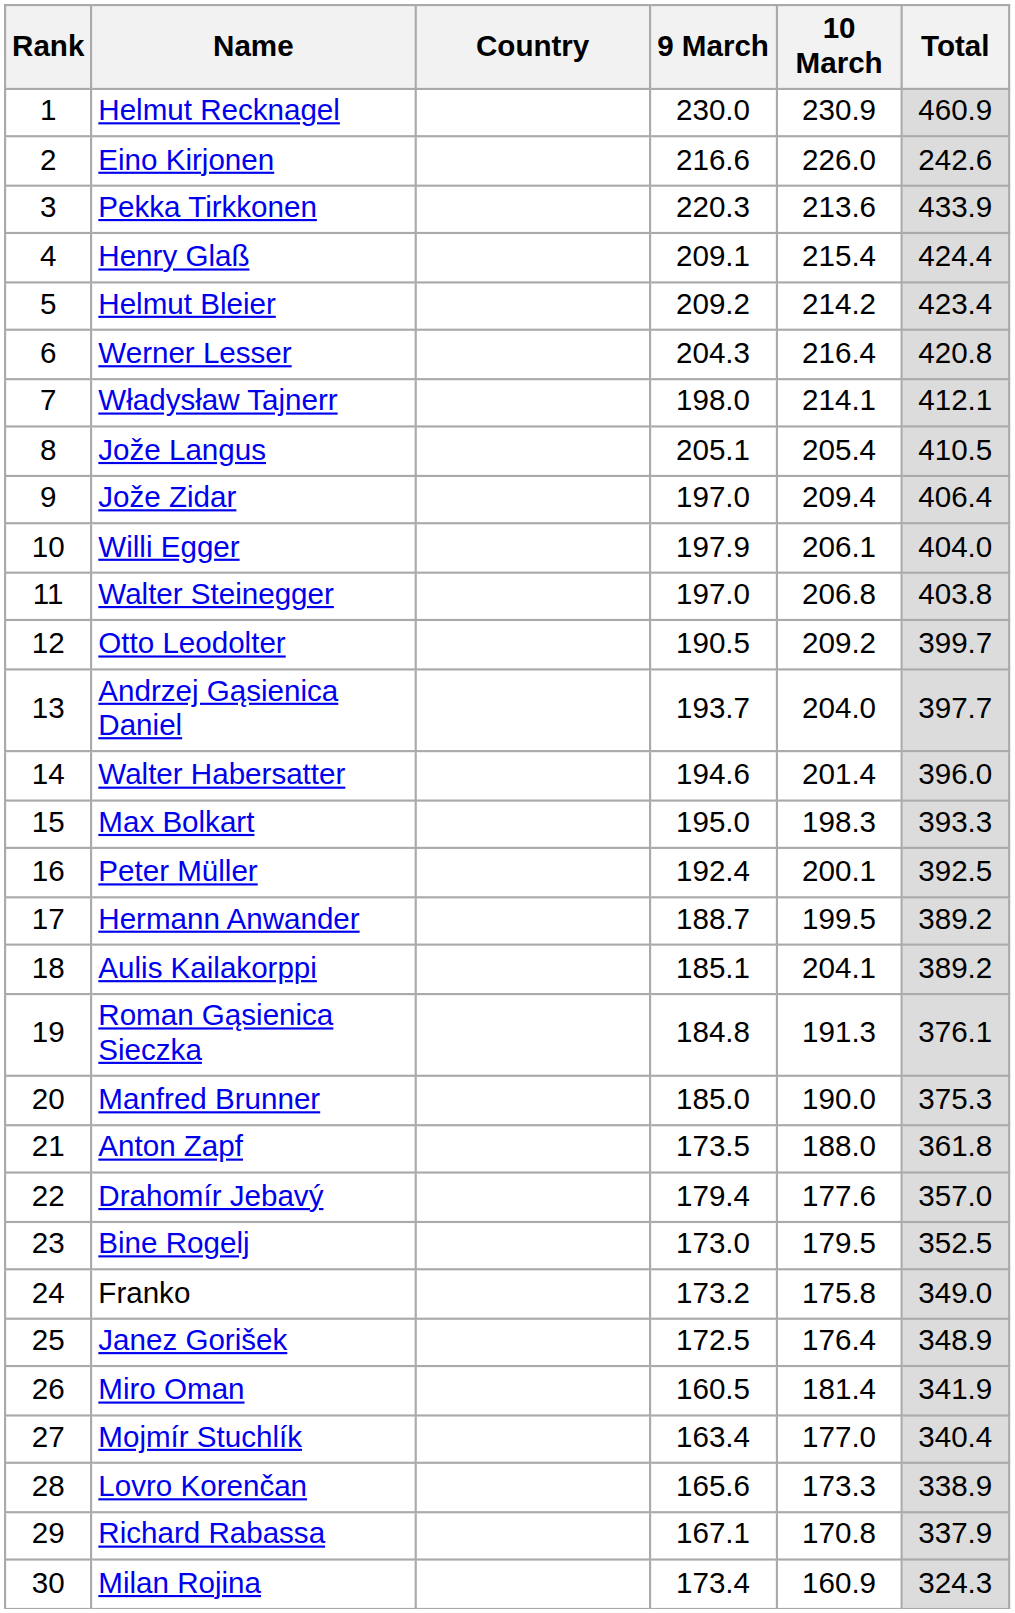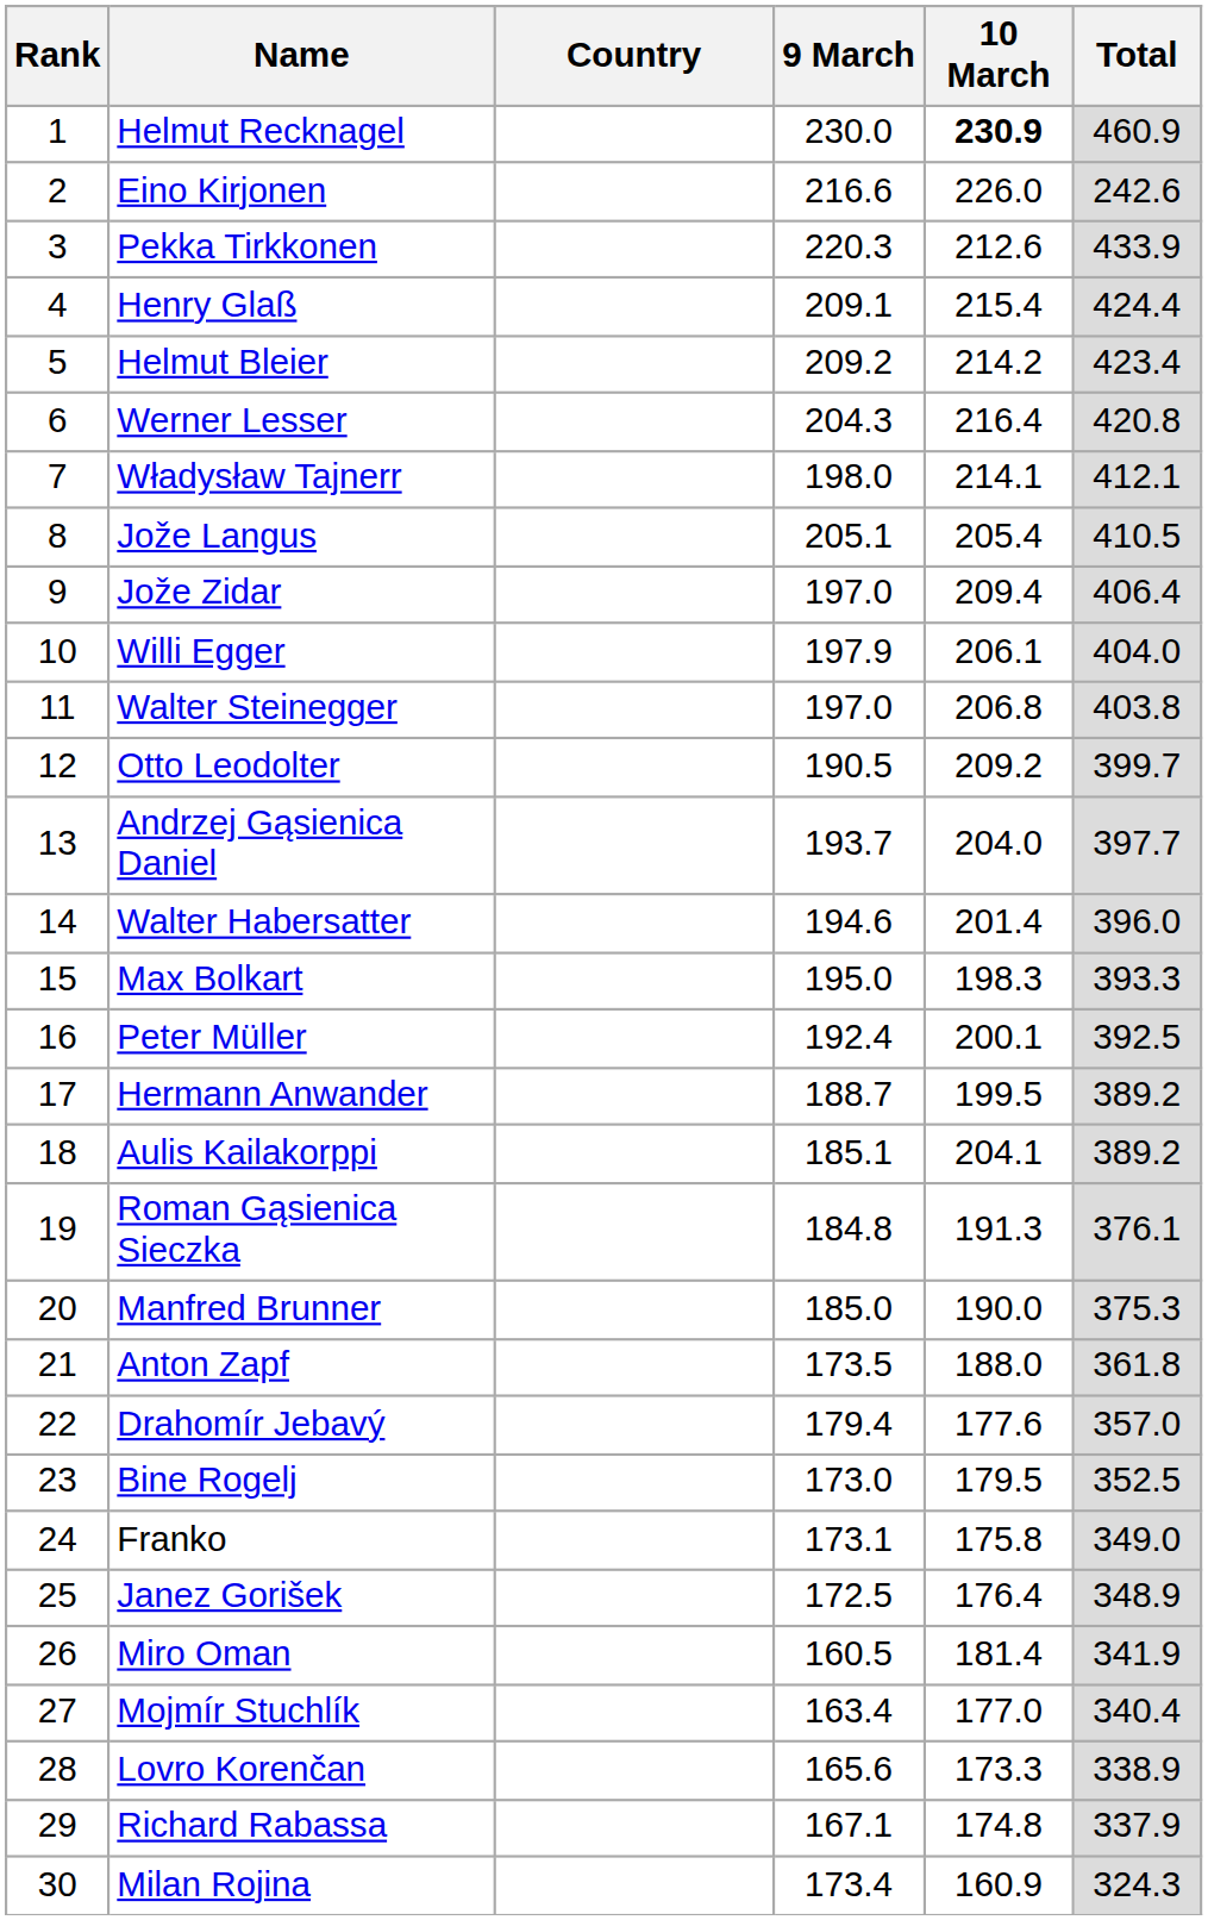 <table class="wikitable sortable" style="background:#fff; font-size:86%; width:37%; line-height:16px; border:grey solid 1px; border-collapse:collapse;">
 <tr>
 <th width="30">Rank</th>
 <th width="162">Name</th>
 <th width="115">Country</th>
 <th width="55">9 March</th>
 <th width="55">10 March</th>
 <th width="45">Total</th>
 </tr>
 <tr>
 <td align=center>1</td>
 <td><a href='#'>Helmut Recknagel</a></td>
 <td></td>
 <td align=center>230.0</td>
-<td align=center>230.9</td>
+<td align=center><strong>230.9</strong></td>
 <td align=center bgcolor=#DCDCDC>460.9</td>
 </tr>
 <tr>
 <td align=center>2</td>
 <td><a href='#'>Eino Kirjonen</a></td>
 <td></td>
 <td align=center>216.6</td>
 <td align=center>226.0</td>
 <td align=center bgcolor=#DCDCDC>242.6</td>
 </tr>
 <tr>
 <td align=center>3</td>
 <td><a href='#'>Pekka Tirkkonen</a></td>
 <td></td>
 <td align=center>220.3</td>
-<td align=center>213.6</td>
+<td align=center>212.6</td>
 <td align=center bgcolor=#DCDCDC>433.9</td>
 </tr>
 <tr>
 <td align=center>4</td>
 <td><a href='#'>Henry Glaß</a></td>
 <td></td>
 <td align=center>209.1</td>
 <td align=center>215.4</td>
 <td align=center bgcolor=#DCDCDC>424.4</td>
 </tr>
 <tr>
 <td align=center>5</td>
 <td><a href='#'>Helmut Bleier</a></td>
 <td></td>
 <td align=center>209.2</td>
 <td align=center>214.2</td>
 <td align=center bgcolor=#DCDCDC>423.4</td>
 </tr>
 <tr>
 <td align=center>6</td>
 <td><a href='#'>Werner Lesser</a></td>
 <td></td>
 <td align=center>204.3</td>
 <td align=center>216.4</td>
 <td align=center bgcolor=#DCDCDC>420.8</td>
 </tr>
 <tr>
 <td align=center>7</td>
 <td><a href='#'>Władysław Tajnerr</a></td>
 <td></td>
 <td align=center>198.0</td>
 <td align=center>214.1</td>
 <td align=center bgcolor=#DCDCDC>412.1</td>
 </tr>
 <tr>
 <td align=center>8</td>
 <td><a href='#'>Jože Langus</a></td>
 <td></td>
 <td align=center>205.1</td>
 <td align=center>205.4</td>
 <td align=center bgcolor=#DCDCDC>410.5</td>
 </tr>
 <tr>
 <td align=center>9</td>
 <td><a href='#'>Jože Zidar</a></td>
 <td></td>
 <td align=center>197.0</td>
 <td align=center>209.4</td>
 <td align=center bgcolor=#DCDCDC>406.4</td>
 </tr>
 <tr>
 <td align=center>10</td>
 <td><a href='#'>Willi Egger</a></td>
 <td></td>
 <td align=center>197.9</td>
 <td align=center>206.1</td>
 <td align=center bgcolor=#DCDCDC>404.0</td>
 </tr>
 <tr>
 <td align=center>11</td>
 <td><a href='#'>Walter Steinegger</a></td>
 <td></td>
 <td align=center>197.0</td>
 <td align=center>206.8</td>
 <td align=center bgcolor=#DCDCDC>403.8</td>
 </tr>
 <tr>
 <td align=center>12</td>
 <td><a href='#'>Otto Leodolter</a></td>
 <td></td>
 <td align=center>190.5</td>
 <td align=center>209.2</td>
 <td align=center bgcolor=#DCDCDC>399.7</td>
 </tr>
 <tr>
 <td align=center>13</td>
 <td><a href='#'>Andrzej Gąsienica Daniel</a></td>
 <td></td>
 <td align=center>193.7</td>
 <td align=center>204.0</td>
 <td align=center bgcolor=#DCDCDC>397.7</td>
 </tr>
 <tr>
 <td align=center>14</td>
 <td><a href='#'>Walter Habersatter</a></td>
 <td></td>
 <td align=center>194.6</td>
 <td align=center>201.4</td>
 <td align=center bgcolor=#DCDCDC>396.0</td>
 </tr>
 <tr>
 <td align=center>15</td>
 <td><a href='#'>Max Bolkart</a></td>
 <td></td>
 <td align=center>195.0</td>
 <td align=center>198.3</td>
 <td align=center bgcolor=#DCDCDC>393.3</td>
 </tr>
 <tr>
 <td align=center>16</td>
 <td><a href='#'>Peter Müller</a></td>
 <td></td>
 <td align=center>192.4</td>
 <td align=center>200.1</td>
 <td align=center bgcolor=#DCDCDC>392.5</td>
 </tr>
 <tr>
 <td align=center>17</td>
 <td><a href='#'>Hermann Anwander</a></td>
 <td></td>
 <td align=center>188.7</td>
 <td align=center>199.5</td>
 <td align=center bgcolor=#DCDCDC>389.2</td>
 </tr>
 <tr>
 <td align=center>18</td>
 <td><a href='#'>Aulis Kailakorppi</a></td>
 <td></td>
 <td align=center>185.1</td>
 <td align=center>204.1</td>
 <td align=center bgcolor=#DCDCDC>389.2</td>
 </tr>
 <tr>
 <td align=center>19</td>
 <td><a href='#'>Roman Gąsienica Sieczka</a></td>
 <td></td>
 <td align=center>184.8</td>
 <td align=center>191.3</td>
 <td align=center bgcolor=#DCDCDC>376.1</td>
 </tr>
 <tr>
 <td align=center>20</td>
 <td><a href='#'>Manfred Brunner</a></td>
 <td></td>
 <td align=center>185.0</td>
 <td align=center>190.0</td>
 <td align=center bgcolor=#DCDCDC>375.3</td>
 </tr>
 <tr>
 <td align=center>21</td>
 <td><a href='#'>Anton Zapf</a></td>
 <td></td>
 <td align=center>173.5</td>
 <td align=center>188.0</td>
 <td align=center bgcolor=#DCDCDC>361.8</td>
 </tr>
 <tr>
 <td align=center>22</td>
 <td><a href='#'>Drahomír Jebavý</a></td>
 <td></td>
 <td align=center>179.4</td>
 <td align=center>177.6</td>
 <td align=center bgcolor=#DCDCDC>357.0</td>
 </tr>
 <tr>
 <td align=center>23</td>
 <td><a href='#'>Bine Rogelj</a></td>
 <td></td>
 <td align=center>173.0</td>
 <td align=center>179.5</td>
 <td align=center bgcolor=#DCDCDC>352.5</td>
 </tr>
 <tr>
 <td align=center>24</td>
 <td>Franko</td>
 <td></td>
-<td align=center>173.2</td>
+<td align=center>173.1</td>
 <td align=center>175.8</td>
 <td align=center bgcolor=#DCDCDC>349.0</td>
 </tr>
 <tr>
 <td align=center>25</td>
 <td><a href='#'>Janez Gorišek</a></td>
 <td></td>
 <td align=center>172.5</td>
 <td align=center>176.4</td>
 <td align=center bgcolor=#DCDCDC>348.9</td>
 </tr>
 <tr>
 <td align=center>26</td>
 <td><a href='#'>Miro Oman</a></td>
 <td></td>
 <td align=center>160.5</td>
 <td align=center>181.4</td>
 <td align=center bgcolor=#DCDCDC>341.9</td>
 </tr>
 <tr>
 <td align=center>27</td>
 <td><a href='#'>Mojmír Stuchlík</a></td>
 <td></td>
 <td align=center>163.4</td>
 <td align=center>177.0</td>
 <td align=center bgcolor=#DCDCDC>340.4</td>
 </tr>
 <tr>
 <td align=center>28</td>
 <td><a href='#'>Lovro Korenčan</a></td>
 <td></td>
 <td align=center>165.6</td>
 <td align=center>173.3</td>
 <td align=center bgcolor=#DCDCDC>338.9</td>
 </tr>
 <tr>
 <td align=center>29</td>
 <td><a href='#'>Richard Rabassa</a></td>
 <td></td>
 <td align=center>167.1</td>
-<td align=center>170.8</td>
+<td align=center>174.8</td>
 <td align=center bgcolor=#DCDCDC>337.9</td>
 </tr>
 <tr>
 <td align=center>30</td>
 <td><a href='#'>Milan Rojina</a></td>
 <td></td>
 <td align=center>173.4</td>
 <td align=center>160.9</td>
 <td align=center bgcolor=#DCDCDC>324.3</td>
 </tr>
 </table>
